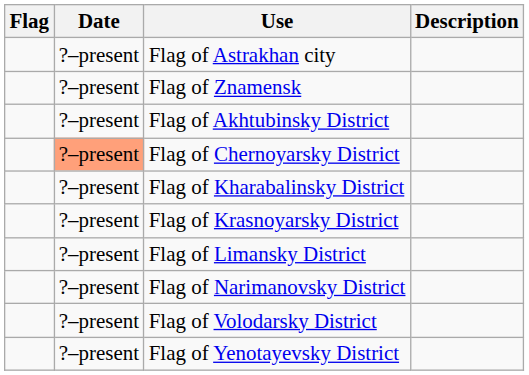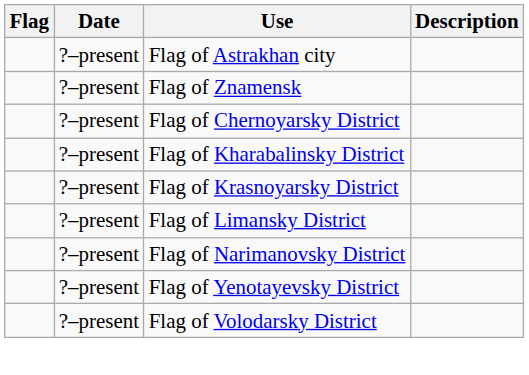 <table class="wikitable">
 <tr>
 <th>Flag</th>
 <th>Date</th>
 <th>Use</th>
 <th>Description</th>
 </tr>
 <tr>
 <td></td>
 <td>?–present</td>
 <td>Flag of <a href='#'>Astrakhan</a> city</td>
 <td></td>
 </tr>
 <tr>
 <td></td>
 <td>?–present</td>
 <td>Flag of <a href='#'>Znamensk</a></td>
 <td></td>
 </tr>
 <tr>
 <td></td>
 <td>?–present</td>
-<td>Flag of <a href='#'>Akhtubinsky District</a></td>
-<td></td>
-</tr>
-<tr>
-<td></td>
-<td style="background: lightsalmon;">?–present</td>
 <td>Flag of <a href='#'>Chernoyarsky District</a></td>
 <td></td>
 </tr>
 <tr>
 <td></td>
 <td>?–present</td>
 <td>Flag of <a href='#'>Kharabalinsky District</a></td>
 <td></td>
 </tr>
 <tr>
 <td></td>
 <td>?–present</td>
 <td>Flag of <a href='#'>Krasnoyarsky District</a></td>
 <td></td>
 </tr>
 <tr>
 <td></td>
 <td>?–present</td>
 <td>Flag of <a href='#'>Limansky District</a></td>
 <td></td>
 </tr>
 <tr>
 <td></td>
 <td>?–present</td>
 <td>Flag of <a href='#'>Narimanovsky District</a></td>
 <td></td>
 </tr>
 <tr>
 <td></td>
 <td>?–present</td>
-<td>Flag of <a href='#'>Volodarsky District</a></td>
+<td>Flag of <a href='#'>Yenotayevsky District</a></td>
 <td></td>
 </tr>
 <tr>
 <td></td>
 <td>?–present</td>
-<td>Flag of <a href='#'>Yenotayevsky District</a></td>
+<td>Flag of <a href='#'>Volodarsky District</a></td>
 <td></td>
 </tr>
 </table>
